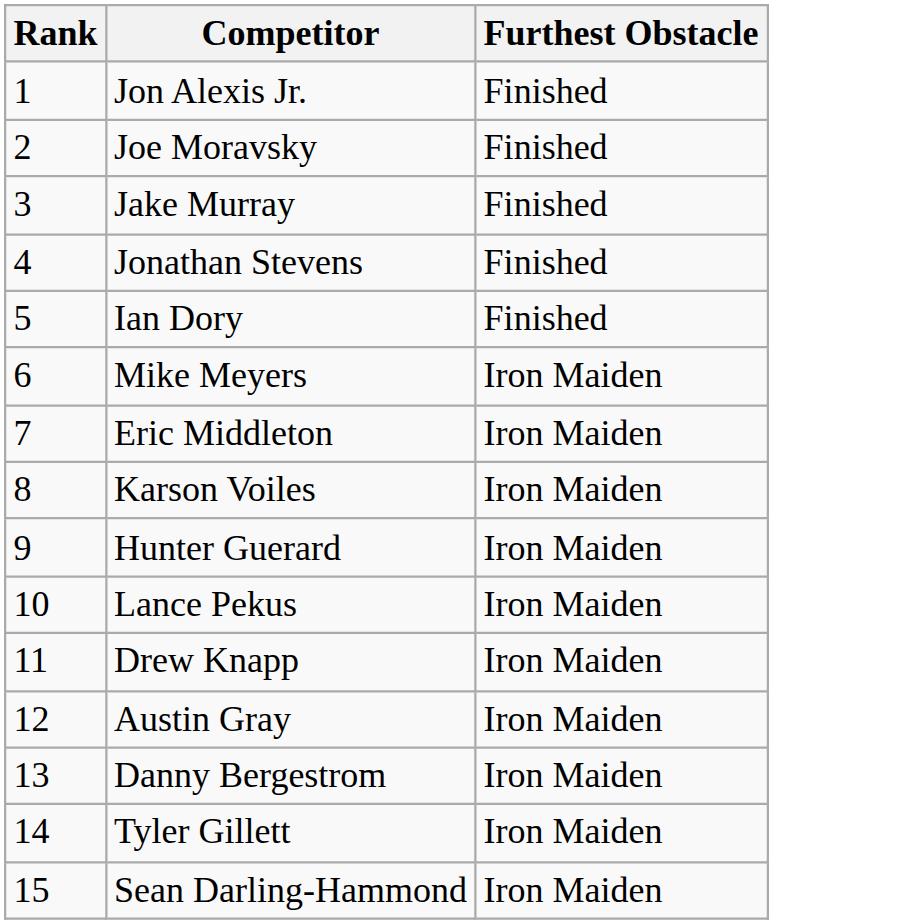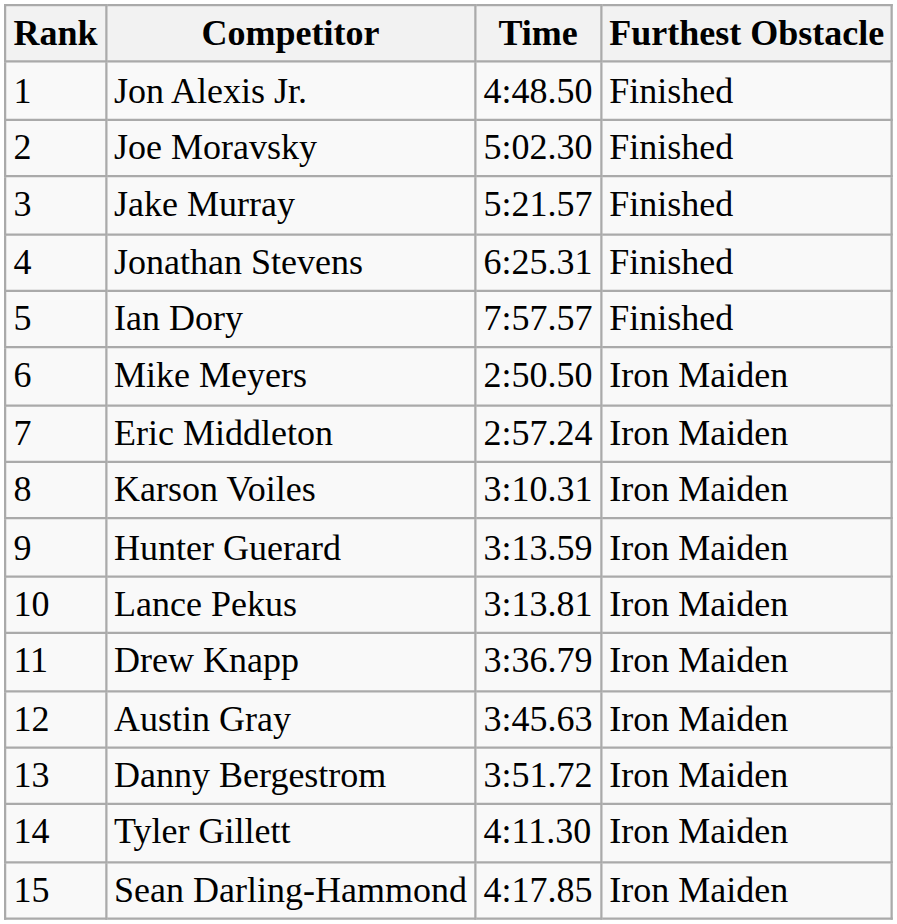 <table class="wikitable sortable mw-collapsible">
 <tr>
 <th>Rank</th>
 <th>Competitor</th>
+<th>Time</th>
 <th>Furthest Obstacle</th>
 </tr>
 <tr>
 <td>1</td>
 <td>Jon Alexis Jr.</td>
+<td>4:48.50</td>
 <td>Finished</td>
 </tr>
 <tr>
 <td>2</td>
 <td>Joe Moravsky</td>
+<td>5:02.30</td>
 <td>Finished</td>
 </tr>
 <tr>
 <td>3</td>
 <td>Jake Murray</td>
+<td>5:21.57</td>
 <td>Finished</td>
 </tr>
 <tr>
 <td>4</td>
 <td>Jonathan Stevens</td>
+<td>6:25.31</td>
 <td>Finished</td>
 </tr>
 <tr>
 <td>5</td>
 <td>Ian Dory</td>
+<td>7:57.57</td>
 <td>Finished</td>
 </tr>
 <tr>
 <td>6</td>
 <td>Mike Meyers</td>
+<td>2:50.50</td>
 <td>Iron Maiden</td>
 </tr>
 <tr>
 <td>7</td>
 <td>Eric Middleton</td>
+<td>2:57.24</td>
 <td>Iron Maiden</td>
 </tr>
 <tr>
 <td>8</td>
 <td>Karson Voiles</td>
+<td>3:10.31</td>
 <td>Iron Maiden</td>
 </tr>
 <tr>
 <td>9</td>
 <td>Hunter Guerard</td>
+<td>3:13.59</td>
 <td>Iron Maiden</td>
 </tr>
 <tr>
 <td>10</td>
 <td>Lance Pekus</td>
+<td>3:13.81</td>
 <td>Iron Maiden</td>
 </tr>
 <tr>
 <td>11</td>
 <td>Drew Knapp</td>
+<td>3:36.79</td>
 <td>Iron Maiden</td>
 </tr>
 <tr>
 <td>12</td>
 <td>Austin Gray</td>
+<td>3:45.63</td>
 <td>Iron Maiden</td>
 </tr>
 <tr>
 <td>13</td>
 <td>Danny Bergestrom</td>
+<td>3:51.72</td>
 <td>Iron Maiden</td>
 </tr>
 <tr>
 <td>14</td>
 <td>Tyler Gillett</td>
+<td>4:11.30</td>
 <td>Iron Maiden</td>
 </tr>
 <tr>
 <td>15</td>
 <td>Sean Darling-Hammond</td>
+<td>4:17.85</td>
 <td>Iron Maiden</td>
 </tr>
 </table>
